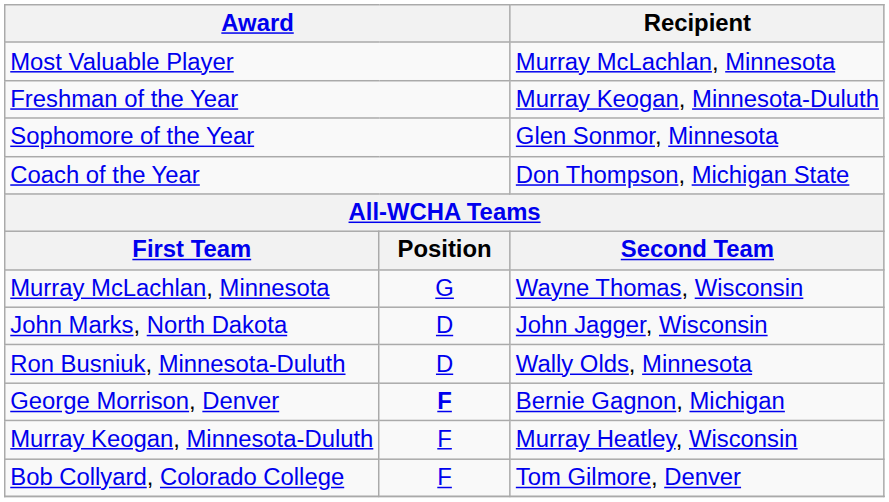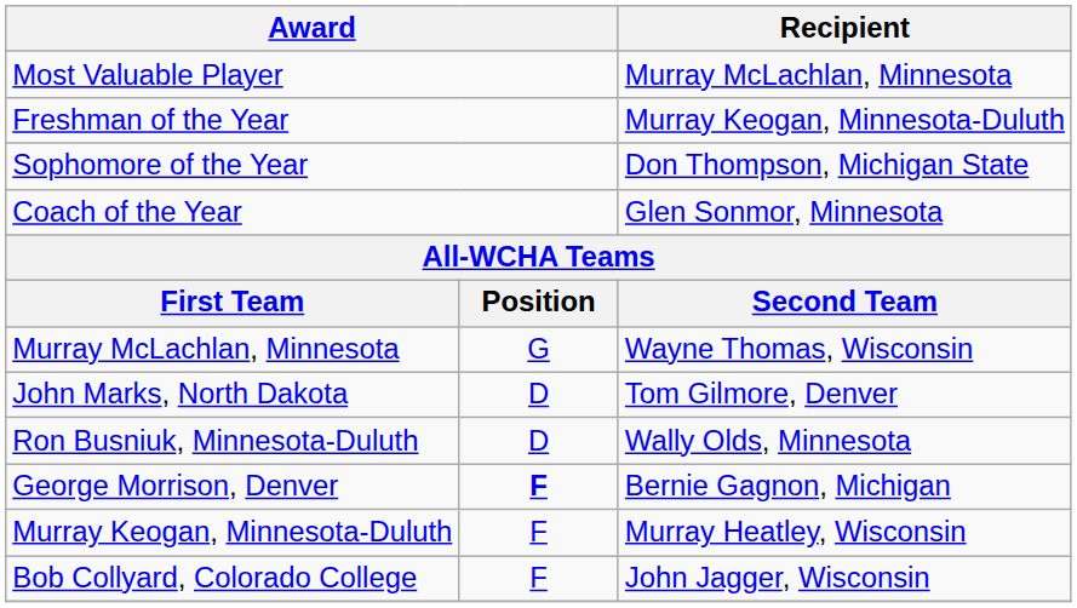 <table class="wikitable">
 <tr>
 <th colspan=2><a href='#'>Award</a></th>
 <th>Recipient</th>
 </tr>
 <tr>
 <td colspan=2><a href='#'>Most Valuable Player</a></td>
 <td><a href='#'>Murray McLachlan</a>, <a href='#'>Minnesota</a></td>
 </tr>
 <tr>
 <td colspan=2><a href='#'>Freshman of the Year</a></td>
 <td><a href='#'>Murray Keogan</a>, <a href='#'>Minnesota-Duluth</a></td>
 </tr>
 <tr>
 <td colspan=2><a href='#'>Sophomore of the Year</a></td>
-<td><a href='#'>Glen Sonmor</a>, <a href='#'>Minnesota</a></td>
+<td><a href='#'>Don Thompson</a>, <a href='#'>Michigan State</a></td>
 </tr>
 <tr>
 <td colspan=2><a href='#'>Coach of the Year</a></td>
-<td><a href='#'>Don Thompson</a>, <a href='#'>Michigan State</a></td>
+<td><a href='#'>Glen Sonmor</a>, <a href='#'>Minnesota</a></td>
 </tr>
 <tr>
 <th colspan=3><a href='#'>All-WCHA Teams</a></th>
 </tr>
 <tr>
 <th><a href='#'>First Team</a></th>
 <th>  Position  </th>
 <th><a href='#'>Second Team</a></th>
 </tr>
 <tr>
 <td><a href='#'>Murray McLachlan</a>, <a href='#'>Minnesota</a></td>
 <td align=center><a href='#'>G</a></td>
 <td><a href='#'>Wayne Thomas</a>, <a href='#'>Wisconsin</a></td>
 </tr>
 <tr>
 <td><a href='#'>John Marks</a>, <a href='#'>North Dakota</a></td>
 <td align=center><a href='#'>D</a></td>
-<td><a href='#'>John Jagger</a>, <a href='#'>Wisconsin</a></td>
+<td><a href='#'>Tom Gilmore</a>, <a href='#'>Denver</a></td>
 </tr>
 <tr>
 <td><a href='#'>Ron Busniuk</a>, <a href='#'>Minnesota-Duluth</a></td>
 <td align=center><a href='#'>D</a></td>
 <td><a href='#'>Wally Olds</a>, <a href='#'>Minnesota</a></td>
 </tr>
 <tr>
 <td><a href='#'>George Morrison</a>, <a href='#'>Denver</a></td>
 <td align=center><strong><a href='#'>F</a></strong></td>
 <td><a href='#'>Bernie Gagnon</a>, <a href='#'>Michigan</a></td>
 </tr>
 <tr>
 <td><a href='#'>Murray Keogan</a>, <a href='#'>Minnesota-Duluth</a></td>
 <td align=center><a href='#'>F</a></td>
 <td><a href='#'>Murray Heatley</a>, <a href='#'>Wisconsin</a></td>
 </tr>
 <tr>
 <td><a href='#'>Bob Collyard</a>, <a href='#'>Colorado College</a></td>
 <td align=center><a href='#'>F</a></td>
-<td><a href='#'>Tom Gilmore</a>, <a href='#'>Denver</a></td>
+<td><a href='#'>John Jagger</a>, <a href='#'>Wisconsin</a></td>
 </tr>
 <tr>
 </tr>
 </table>
